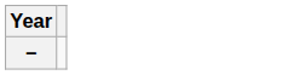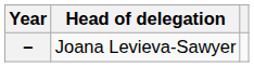 <table class="wikitable plainrowheaders">
 <tr>
 <th>Year</th>
+<th>Head of delegation</th>
 <th></th>
 </tr>
 <tr>
 <th scope="row">–</th>
+<td>Joana Levieva-Sawyer</td>
 <td></td>
 </tr>
 </table>
